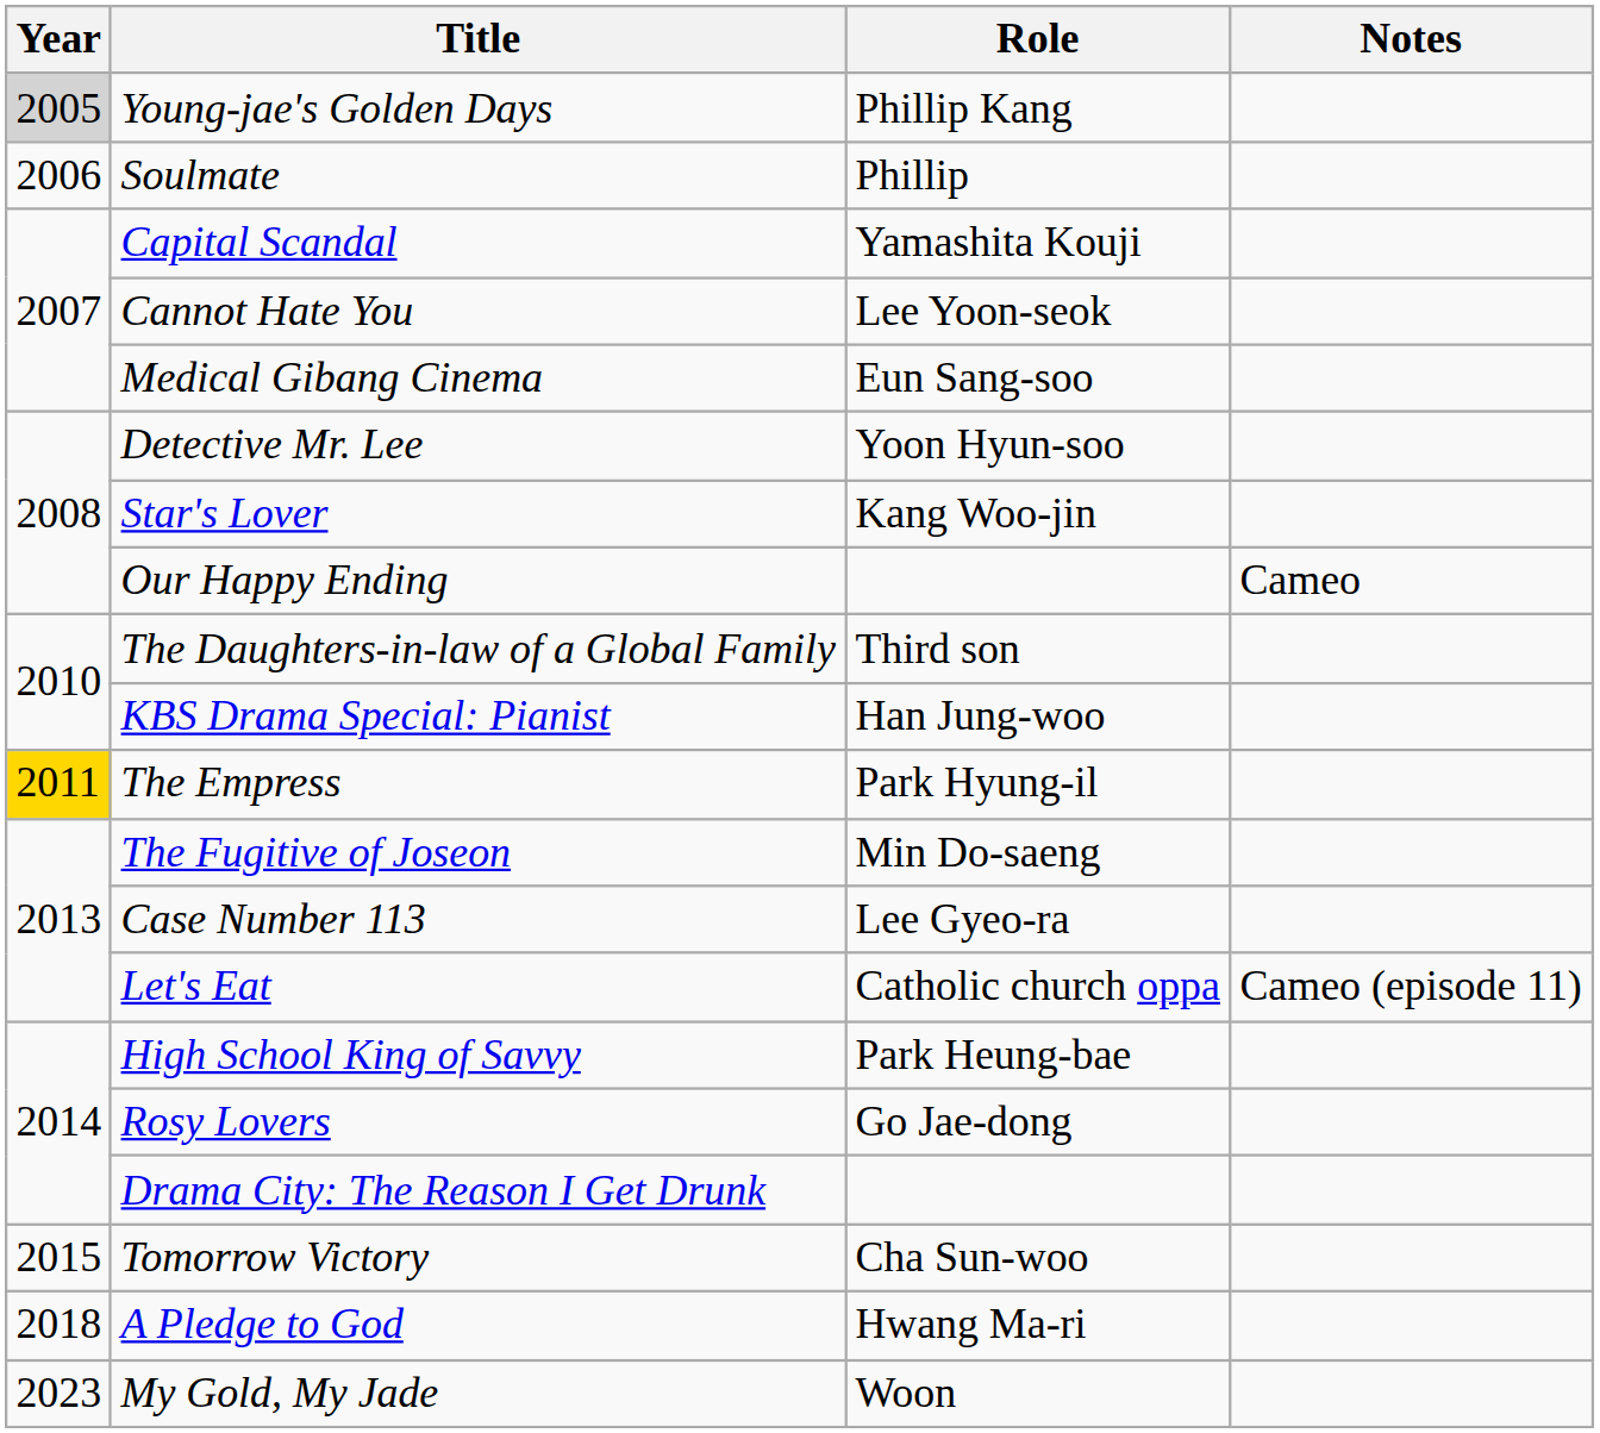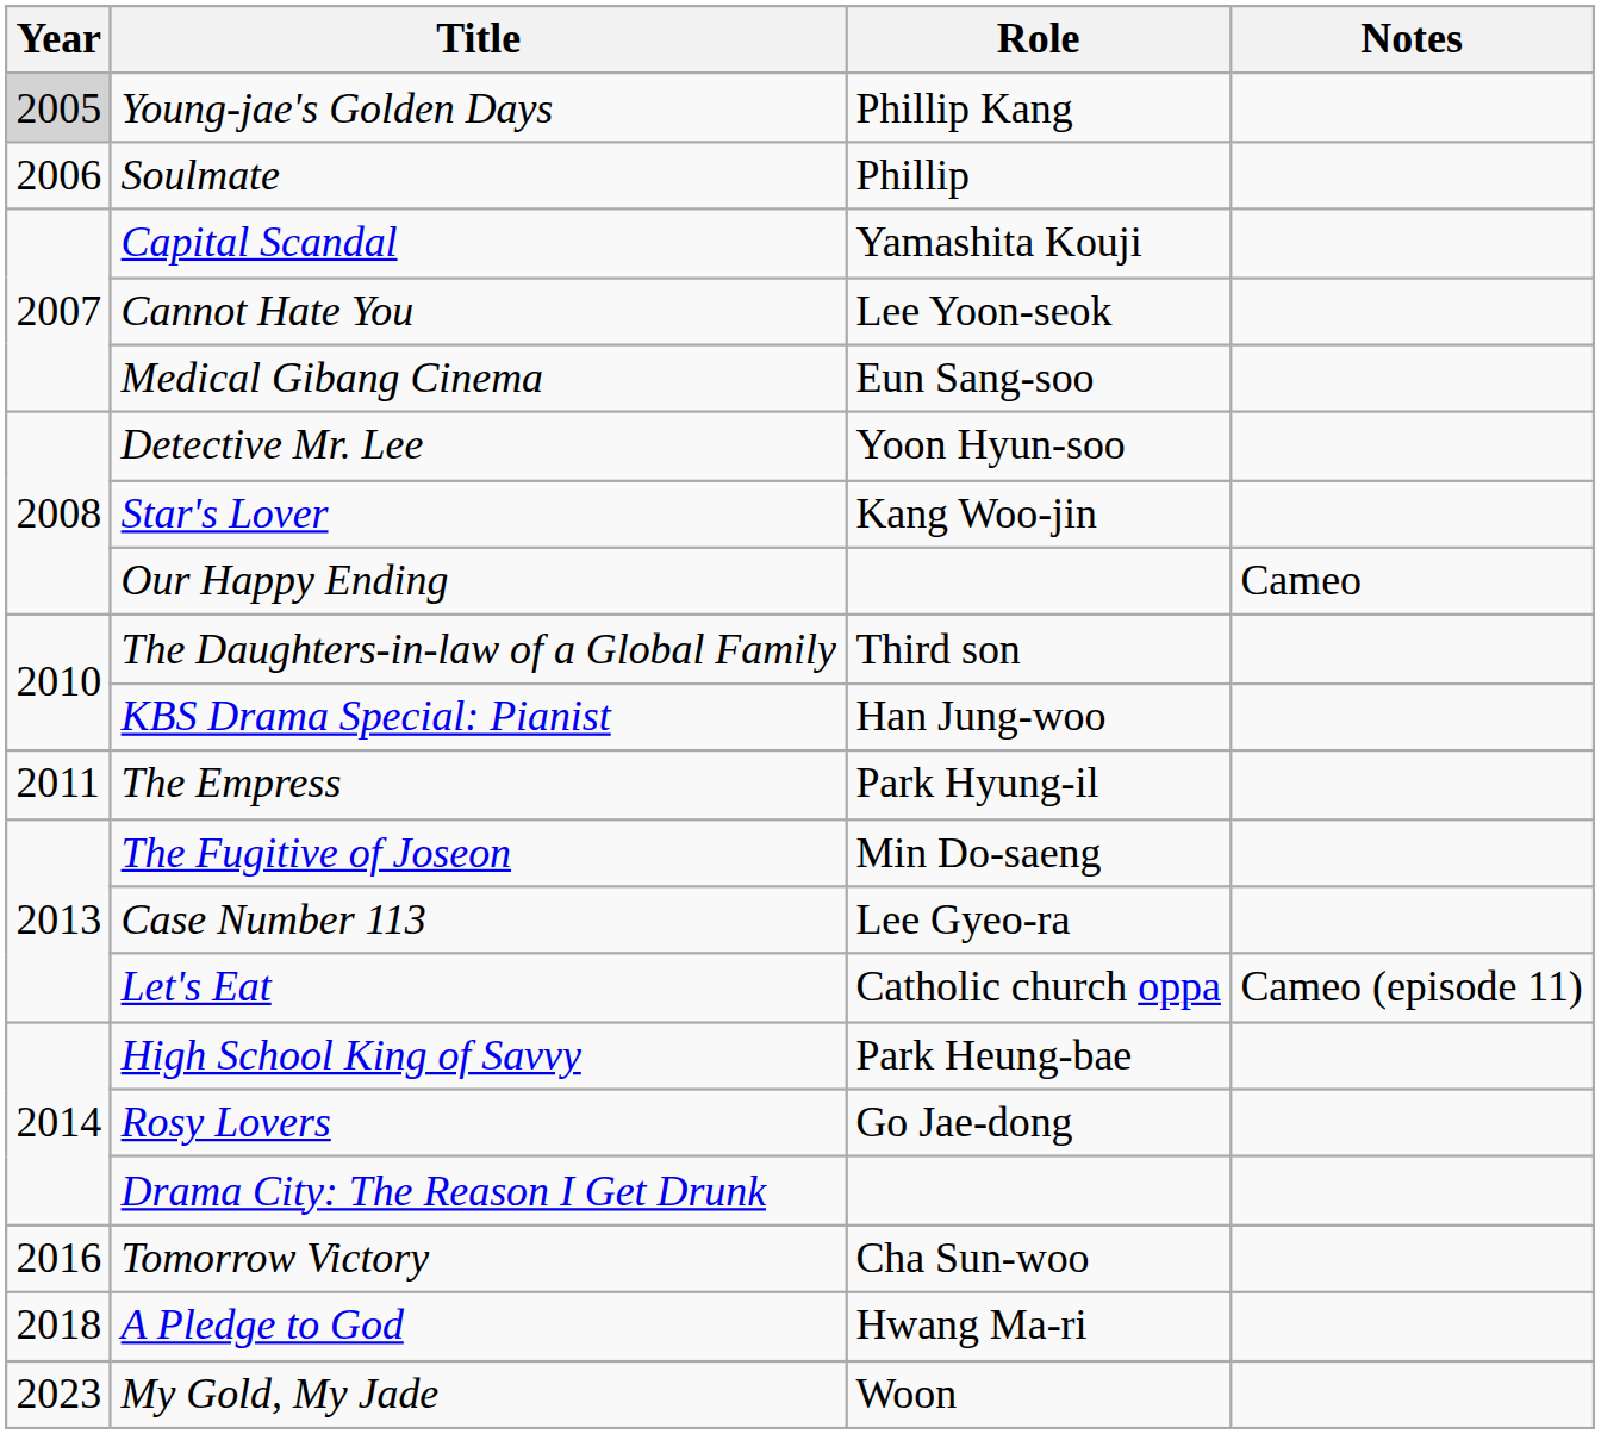 <table class="wikitable">
 <tr>
 <th>Year</th>
 <th>Title</th>
 <th>Role</th>
 <th>Notes</th>
 </tr>
 <tr>
 <td style="background: lightgrey;">2005</td>
 <td><em>Young-jae's Golden Days</em></td>
 <td>Phillip Kang</td>
 <td></td>
 </tr>
 <tr>
 <td>2006</td>
 <td><em>Soulmate</em></td>
 <td>Phillip</td>
 <td></td>
 </tr>
 <tr>
 <td rowspan=3>2007</td>
 <td><em><a href='#'>Capital Scandal</a></em></td>
 <td>Yamashita Kouji</td>
 <td></td>
 </tr>
 <tr>
 <td><em>Cannot Hate You</em></td>
 <td>Lee Yoon-seok</td>
 <td></td>
 </tr>
 <tr>
 <td><em>Medical Gibang Cinema</em></td>
 <td>Eun Sang-soo</td>
 <td></td>
 </tr>
 <tr>
 <td rowspan=3>2008</td>
 <td><em>Detective Mr. Lee</em></td>
 <td>Yoon Hyun-soo</td>
 <td></td>
 </tr>
 <tr>
 <td><em><a href='#'>Star's Lover</a></em></td>
 <td>Kang Woo-jin</td>
 <td></td>
 </tr>
 <tr>
 <td><em>Our Happy Ending</em></td>
 <td></td>
 <td>Cameo</td>
 </tr>
 <tr>
 <td rowspan=2>2010</td>
 <td><em>The Daughters-in-law of a Global Family</em></td>
 <td>Third son</td>
 <td></td>
 </tr>
 <tr>
 <td><em><a href='#'>KBS Drama Special: Pianist</a></em></td>
 <td>Han Jung-woo</td>
 <td></td>
 </tr>
 <tr>
-<td style="background: gold;">2011</td>
+<td>2011</td>
 <td><em>The Empress</em></td>
 <td>Park Hyung-il</td>
 <td></td>
 </tr>
 <tr>
 <td rowspan=3>2013</td>
 <td><em><a href='#'>The Fugitive of Joseon</a></em></td>
 <td>Min Do-saeng</td>
 <td></td>
 </tr>
 <tr>
 <td><em>Case Number 113</em></td>
 <td>Lee Gyeo-ra</td>
 <td></td>
 </tr>
 <tr>
 <td><em><a href='#'>Let's Eat</a></em></td>
 <td>Catholic church <a href='#'>oppa</a></td>
 <td>Cameo (episode 11)</td>
 </tr>
 <tr>
 <td rowspan=3>2014</td>
 <td><em><a href='#'>High School King of Savvy</a></em></td>
 <td>Park Heung-bae</td>
 <td></td>
 </tr>
 <tr>
 <td><em><a href='#'>Rosy Lovers</a></em></td>
 <td>Go Jae-dong</td>
 <td></td>
 </tr>
 <tr>
 <td><em><a href='#'>Drama City: The Reason I Get Drunk</a></em></td>
 <td></td>
 <td></td>
 </tr>
 <tr>
-<td>2015</td>
+<td>2016</td>
 <td><em>Tomorrow Victory</em></td>
 <td>Cha Sun-woo</td>
 <td></td>
 </tr>
 <tr>
 <td>2018</td>
 <td><em><a href='#'>A Pledge to God</a></em></td>
 <td>Hwang Ma-ri</td>
 <td></td>
 </tr>
 <tr>
 <td>2023</td>
 <td><em>My Gold, My Jade</em></td>
 <td>Woon</td>
 <td></td>
 </tr>
 </table>
